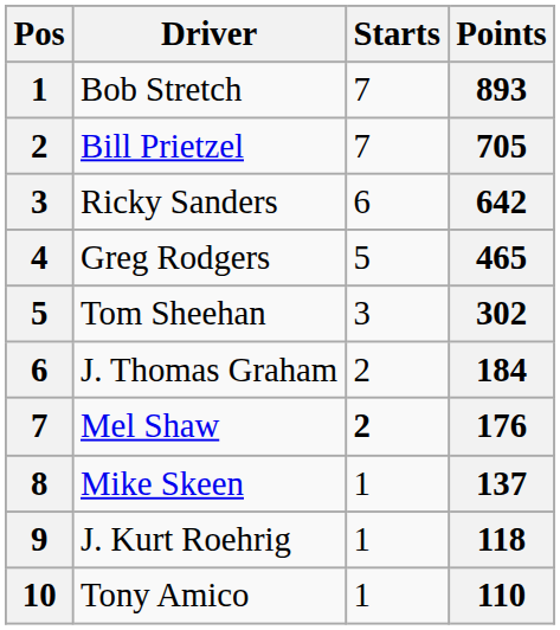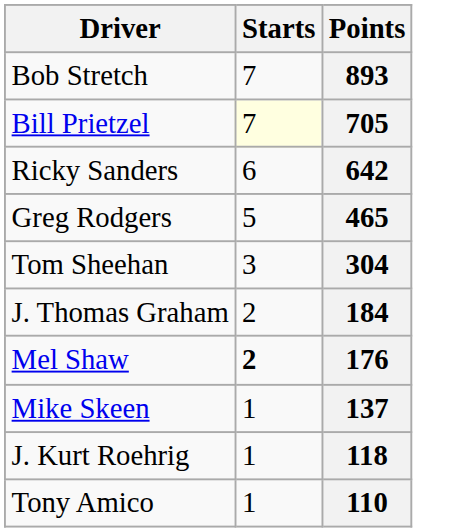 <table class="wikitable" style="font-size: 95%;">
 <tr>
-<th>Pos</th>
 <th>Driver</th>
 <th>Starts</th>
 <th>Points</th>
 </tr>
 <tr>
-<th>1</th>
 <td> Bob Stretch</td>
 <td>7</td>
 <th>893</th>
 </tr>
 <tr>
-<th>2</th>
 <td> <a href='#'>Bill Prietzel</a></td>
-<td>7</td>
+<td style="background: lightyellow;">7</td>
 <th>705</th>
 </tr>
 <tr>
-<th>3</th>
 <td> Ricky Sanders</td>
 <td>6</td>
 <th>642</th>
 </tr>
 <tr>
-<th>4</th>
 <td> Greg Rodgers</td>
 <td>5</td>
 <th>465</th>
 </tr>
 <tr>
-<th>5</th>
 <td> Tom Sheehan</td>
 <td>3</td>
-<th>302</th>
+<th>304</th>
 </tr>
 <tr>
-<th>6</th>
 <td> J. Thomas Graham</td>
 <td>2</td>
 <th>184</th>
 </tr>
 <tr>
-<th>7</th>
 <td> <a href='#'>Mel Shaw</a></td>
 <td><strong>2</strong></td>
 <th>176</th>
 </tr>
 <tr>
-<th>8</th>
 <td> <a href='#'>Mike Skeen</a></td>
 <td>1</td>
 <th>137</th>
 </tr>
 <tr>
-<th>9</th>
 <td> J. Kurt Roehrig</td>
 <td>1</td>
 <th>118</th>
 </tr>
 <tr>
-<th>10</th>
 <td> Tony Amico</td>
 <td>1</td>
 <th>110</th>
 </tr>
 </table>
